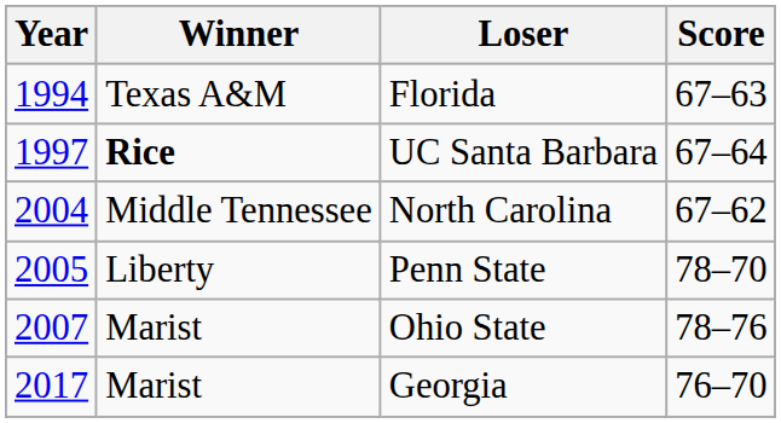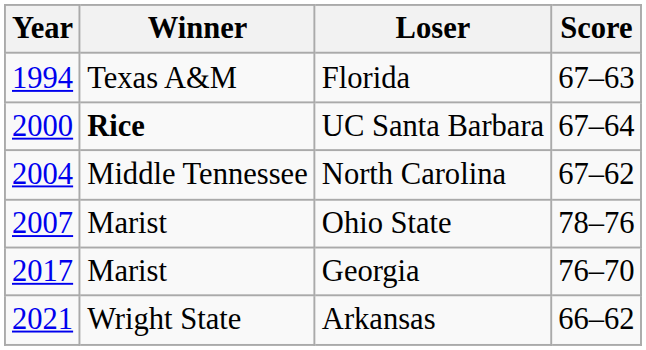 <table class="wikitable">
 <tr>
 <th>Year</th>
 <th>Winner</th>
 <th>Loser</th>
 <th>Score</th>
 </tr>
 <tr --->
 <td><a href='#'>1994</a></td>
 <td>Texas A&M</td>
 <td>Florida</td>
 <td>67–63</td>
 </tr>
 <tr --->
-<td><a href='#'>1997</a></td>
+<td><a href='#'>2000</a></td>
 <td><strong>Rice</strong></td>
 <td>UC Santa Barbara</td>
 <td>67–64</td>
 </tr>
 <tr --->
 <td><a href='#'>2004</a></td>
 <td>Middle Tennessee</td>
 <td>North Carolina</td>
 <td>67–62</td>
-</tr>
-<tr --->
-<td><a href='#'>2005</a></td>
-<td>Liberty</td>
-<td>Penn State</td>
-<td>78–70</td>
 </tr>
 <tr --->
 <td><a href='#'>2007</a></td>
 <td>Marist</td>
 <td>Ohio State</td>
 <td>78–76</td>
 </tr>
 <tr --->
 <td><a href='#'>2017</a></td>
 <td>Marist</td>
 <td>Georgia</td>
 <td>76–70</td>
 </tr>
+<tr --->
+<td><a href='#'>2021</a></td>
+<td>Wright State</td>
+<td>Arkansas</td>
+<td>66–62</td>
+</tr>
 </table>
